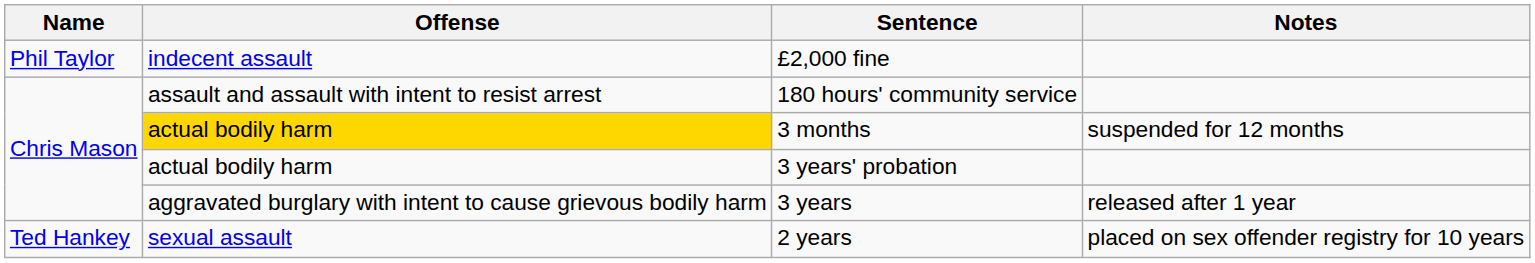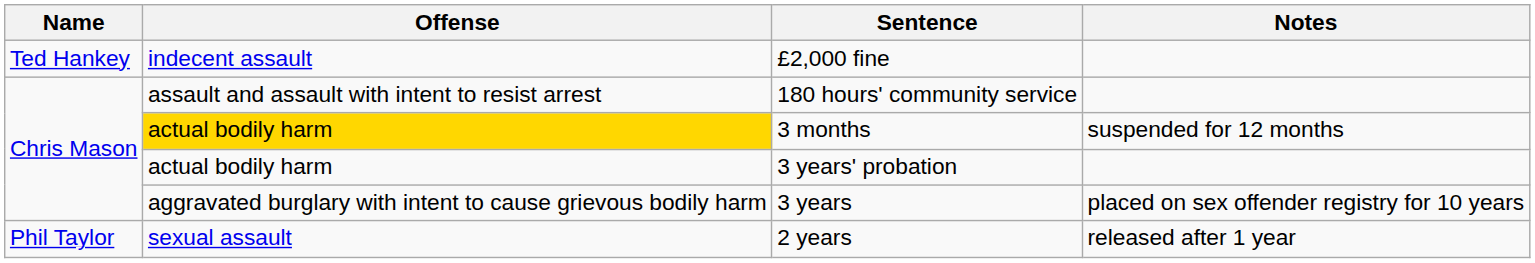 <table class="wikitable">
 <tr>
 <th>Name</th>
 <th>Offense</th>
 <th>Sentence</th>
 <th>Notes</th>
 </tr>
 <tr>
-<td><a href='#'>Phil Taylor</a></td>
+<td><a href='#'>Ted Hankey</a></td>
 <td><a href='#'>indecent assault</a></td>
 <td>£2,000 fine</td>
 <td></td>
 </tr>
 <tr>
 <td rowspan="4"><a href='#'>Chris Mason</a></td>
 <td>assault and assault with intent to resist arrest</td>
 <td>180 hours' community service</td>
 <td></td>
 </tr>
 <tr>
 <td style="background: gold;">actual bodily harm</td>
 <td>3 months</td>
 <td>suspended for 12 months</td>
 </tr>
 <tr>
 <td>actual bodily harm</td>
 <td>3 years' probation</td>
 <td></td>
 </tr>
 <tr>
 <td>aggravated burglary with intent to cause grievous bodily harm</td>
 <td>3 years</td>
+<td>placed on sex offender registry for 10 years</td>
+</tr>
+<tr>
+<td><a href='#'>Phil Taylor</a></td>
+<td><a href='#'>sexual assault</a></td>
+<td>2 years</td>
 <td>released after 1 year</td>
 </tr>
-<tr>
-<td><a href='#'>Ted Hankey</a></td>
-<td><a href='#'>sexual assault</a></td>
-<td>2 years</td>
-<td>placed on sex offender registry for 10 years</td>
-</tr>
 </table>
